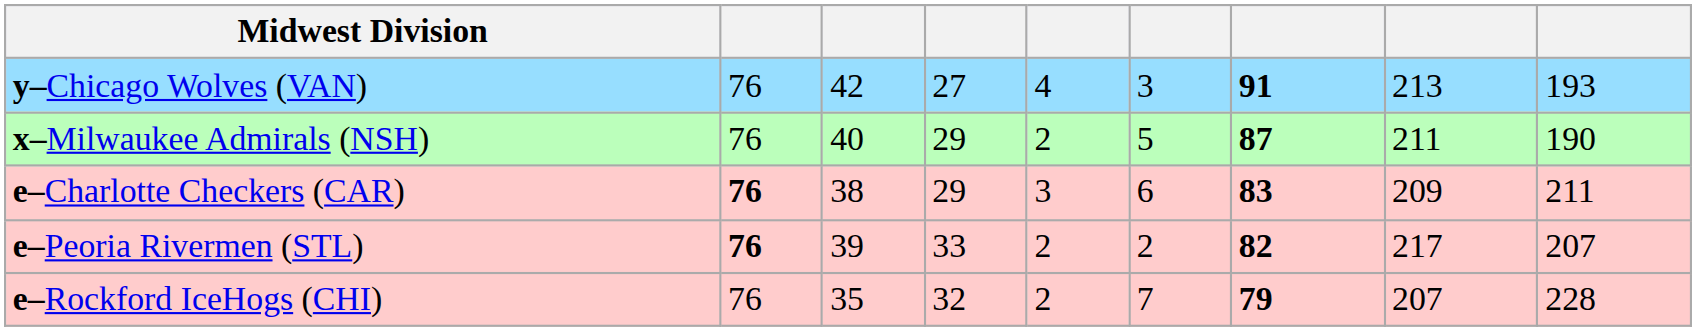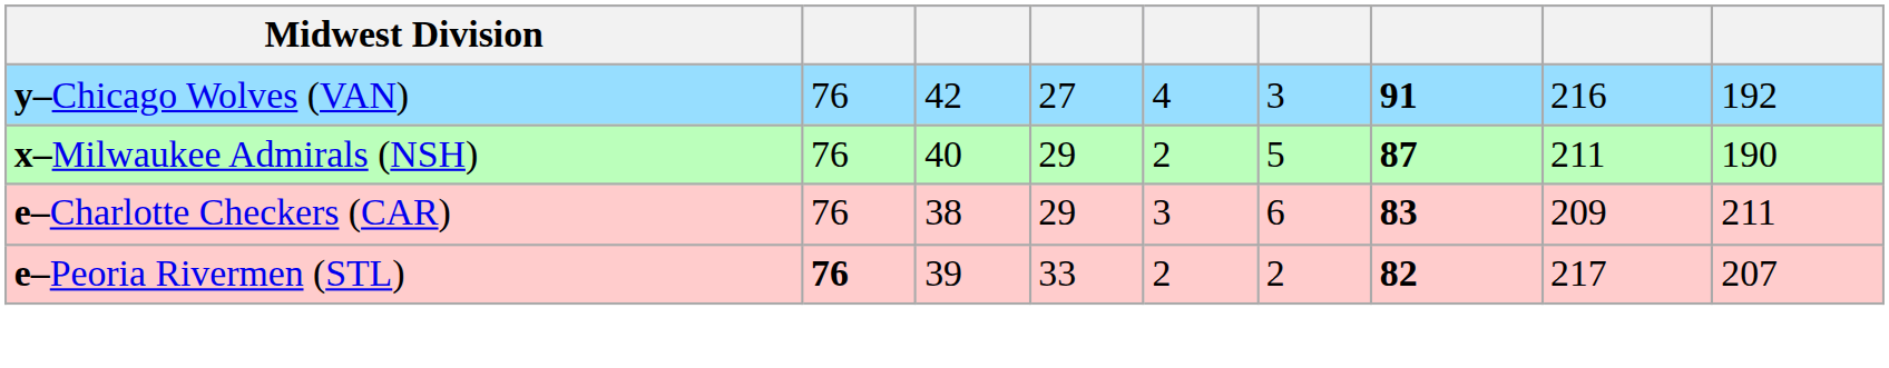 <table class="wikitable" style="width:50em">
 <tr style="background:#ddf;">
 <th style="width:35%;">Midwest Division</th>
 <th style="width:5%;"></th>
 <th style="width:5%;"></th>
 <th style="width:5%;"></th>
 <th style="width:5%;"></th>
 <th style="width:5%;"></th>
 <th style="width:7.5%;"></th>
 <th style="width:7.5%;"></th>
 <th style="width:7.5%;"></th>
 </tr>
 <tr style="background:#97deff;">
 <td><strong>y–</strong><a href='#'>Chicago Wolves</a> (<a href='#'>VAN</a>)</td>
 <td>76</td>
 <td>42</td>
 <td>27</td>
 <td>4</td>
 <td>3</td>
 <td><strong>91</strong></td>
-<td>213</td>
-<td>193</td>
+<td>216</td>
+<td>192</td>
 </tr>
 <tr style="background:#bfb;">
 <td><strong>x–</strong><a href='#'>Milwaukee Admirals</a> (<a href='#'>NSH</a>)</td>
 <td>76</td>
 <td>40</td>
 <td>29</td>
 <td>2</td>
 <td>5</td>
 <td><strong>87</strong></td>
 <td>211</td>
 <td>190</td>
 </tr>
 <tr style="background:#fcc;">
 <td><strong>e–</strong><a href='#'>Charlotte Checkers</a> (<a href='#'>CAR</a>)</td>
-<td><strong>76</strong></td>
+<td>76</td>
 <td>38</td>
 <td>29</td>
 <td>3</td>
 <td>6</td>
 <td><strong>83</strong></td>
 <td>209</td>
 <td>211</td>
 </tr>
 <tr style="background:#fcc;">
 <td><strong>e–</strong><a href='#'>Peoria Rivermen</a> (<a href='#'>STL</a>)</td>
 <td><strong>76</strong></td>
 <td>39</td>
 <td>33</td>
 <td>2</td>
 <td>2</td>
 <td><strong>82</strong></td>
 <td>217</td>
 <td>207</td>
 </tr>
-<tr style="background:#fcc;">
-<td><strong>e–</strong><a href='#'>Rockford IceHogs</a> (<a href='#'>CHI</a>)</td>
-<td>76</td>
-<td>35</td>
-<td>32</td>
-<td>2</td>
-<td>7</td>
-<td><strong>79</strong></td>
-<td>207</td>
-<td>228</td>
-</tr>
 </table>
